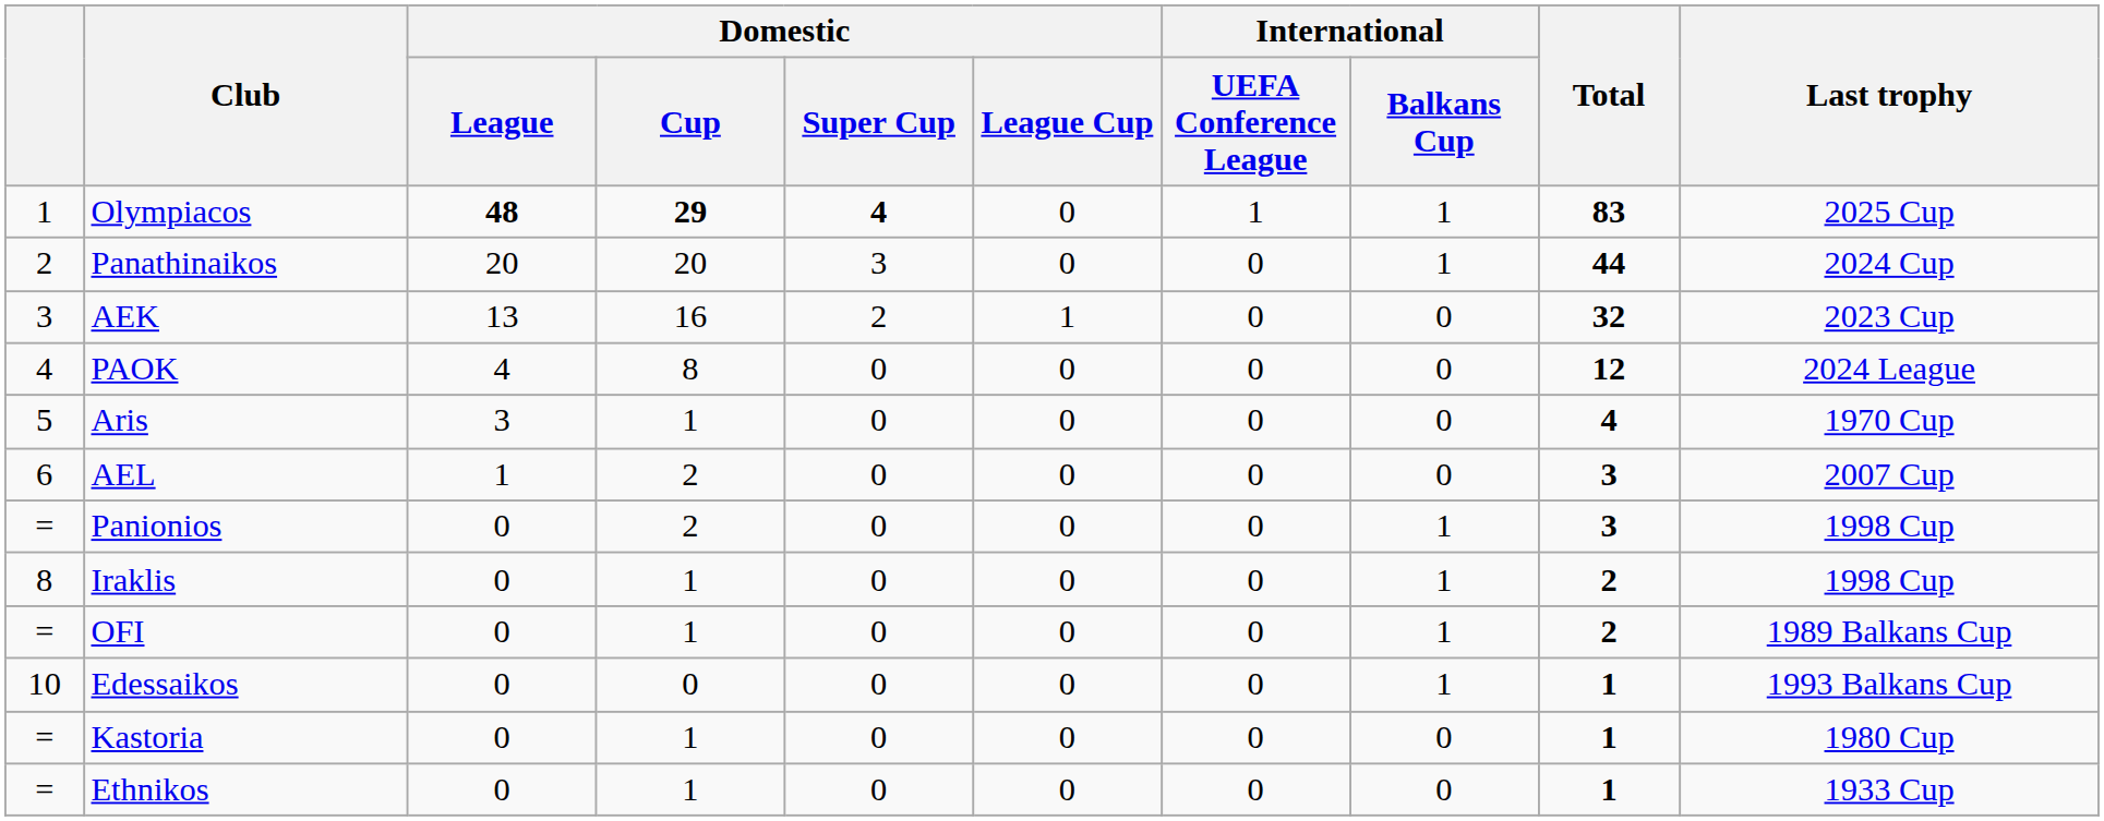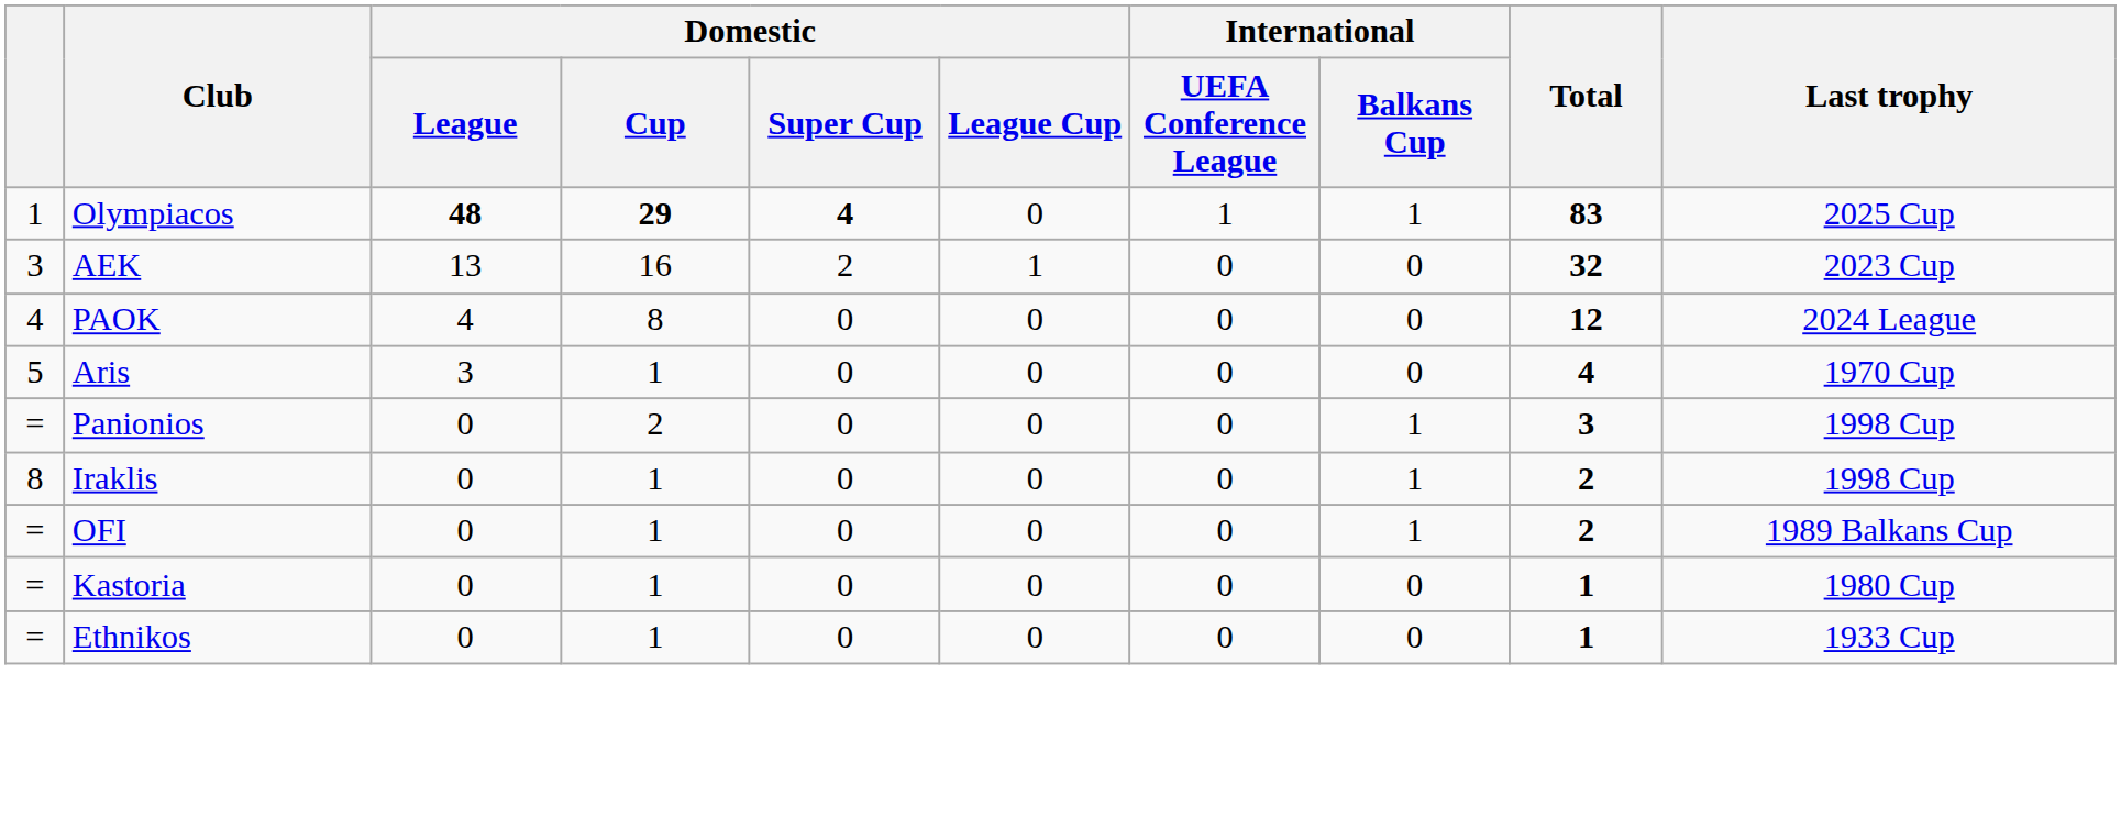 <table class="wikitable sortable" style="text-align: center;" width=80%>
 <tr>
 <th rowspan="2"></th>
 <th rowspan="2">Club</th>
 <th colspan="4">Domestic</th>
 <th colspan="2">International</th>
 <th rowspan="2">Total</th>
 <th rowspan="2">Last trophy</th>
 </tr>
 <tr>
 <th style="width:9%"><a href='#'>League</a></th>
 <th style="width:9%"><a href='#'>Cup</a></th>
 <th style="width:9%"><a href='#'>Super Cup</a></th>
 <th style="width:9%"><a href='#'>League Cup</a></th>
 <th style="width:9%"><a href='#'>UEFA Conference League</a></th>
 <th style="width:9%"><a href='#'>Balkans Cup</a></th>
 </tr>
 <tr>
 <td>1</td>
 <td align="left"><a href='#'>Olympiacos</a></td>
 <td><strong>48</strong></td>
 <td><strong>29</strong></td>
 <td><strong>4</strong></td>
 <td>0</td>
 <td>1</td>
 <td>1</td>
 <td><strong>83</strong></td>
 <td><a href='#'>2025 Cup</a></td>
-</tr>
-<tr>
-<td>2</td>
-<td align="left"><a href='#'>Panathinaikos</a></td>
-<td>20</td>
-<td>20</td>
-<td>3</td>
-<td>0</td>
-<td>0</td>
-<td>1</td>
-<td><strong>44</strong></td>
-<td><a href='#'>2024 Cup</a></td>
 </tr>
 <tr>
 <td>3</td>
 <td align="left"><a href='#'>AEK</a></td>
 <td>13</td>
 <td>16</td>
 <td>2</td>
 <td>1</td>
 <td>0</td>
 <td>0</td>
 <td><strong>32</strong></td>
 <td><a href='#'>2023 Cup</a></td>
 </tr>
 <tr>
 <td>4</td>
 <td align="left"><a href='#'>PAOK</a></td>
 <td>4</td>
 <td>8</td>
 <td>0</td>
 <td>0</td>
 <td>0</td>
 <td>0</td>
 <td><strong>12</strong></td>
 <td><a href='#'>2024 League</a></td>
 </tr>
 <tr>
 <td>5</td>
 <td align="left"><a href='#'>Aris</a></td>
 <td>3</td>
 <td>1</td>
 <td>0</td>
 <td>0</td>
 <td>0</td>
 <td>0</td>
 <td><strong>4</strong></td>
 <td><a href='#'>1970 Cup</a></td>
 </tr>
 <tr>
-<td>6</td>
-<td align="left"><a href='#'>AEL</a></td>
-<td>1</td>
-<td>2</td>
-<td>0</td>
-<td>0</td>
-<td>0</td>
-<td>0</td>
-<td><strong>3</strong></td>
-<td><a href='#'>2007 Cup</a></td>
-</tr>
-<tr>
 <td>=</td>
 <td align="left"><a href='#'>Panionios</a></td>
 <td>0</td>
 <td>2</td>
 <td>0</td>
 <td>0</td>
 <td>0</td>
 <td>1</td>
 <td><strong>3</strong></td>
 <td><a href='#'>1998 Cup</a></td>
 </tr>
 <tr>
 <td>8</td>
 <td align="left"><a href='#'>Iraklis</a></td>
 <td>0</td>
 <td>1</td>
 <td>0</td>
 <td>0</td>
 <td>0</td>
 <td>1</td>
 <td><strong>2</strong></td>
 <td><a href='#'>1998 Cup</a></td>
 </tr>
 <tr>
 <td>=</td>
 <td align="left"><a href='#'>OFI</a></td>
 <td>0</td>
 <td>1</td>
 <td>0</td>
 <td>0</td>
 <td>0</td>
 <td>1</td>
 <td><strong>2</strong></td>
 <td><a href='#'>1989 Balkans Cup</a></td>
 </tr>
 <tr>
-<td>10</td>
-<td align="left"><a href='#'>Edessaikos</a></td>
-<td>0</td>
-<td>0</td>
-<td>0</td>
-<td>0</td>
-<td>0</td>
-<td>1</td>
-<td><strong>1</strong></td>
-<td><a href='#'>1993 Balkans Cup</a></td>
-</tr>
-<tr>
 <td>=</td>
 <td align="left"><a href='#'>Kastoria</a></td>
 <td>0</td>
 <td>1</td>
 <td>0</td>
 <td>0</td>
 <td>0</td>
 <td>0</td>
 <td><strong>1</strong></td>
 <td><a href='#'>1980 Cup</a></td>
 </tr>
 <tr>
 <td>=</td>
 <td align="left"><a href='#'>Ethnikos</a></td>
 <td>0</td>
 <td>1</td>
 <td>0</td>
 <td>0</td>
 <td>0</td>
 <td>0</td>
 <td><strong>1</strong></td>
 <td><a href='#'>1933 Cup</a></td>
 </tr>
 </table>
